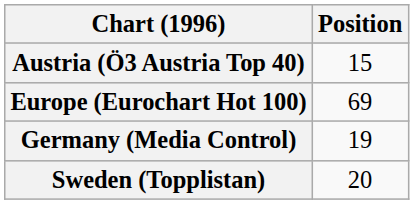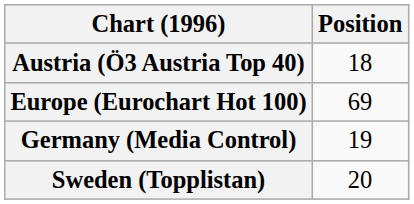 <table class="wikitable sortable plainrowheaders" style="text-align:center">
 <tr>
 <th>Chart (1996)</th>
 <th>Position</th>
 </tr>
 <tr>
 <th scope="row">Austria (Ö3 Austria Top 40)</th>
-<td>15</td>
+<td>18</td>
 </tr>
 <tr>
 <th scope="row">Europe (Eurochart Hot 100)</th>
 <td>69</td>
 </tr>
 <tr>
 <th scope="row">Germany (Media Control)</th>
 <td align="center">19</td>
 </tr>
 <tr>
 <th scope="row">Sweden (Topplistan)</th>
 <td>20</td>
 </tr>
 </table>
